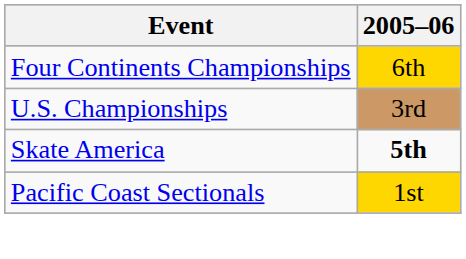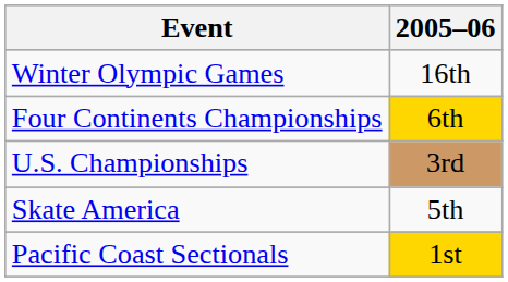 <table class="wikitable" style="text-align:center">
 <tr>
 <th>Event</th>
 <th>2005–06</th>
+</tr>
+<tr>
+<td align=left><a href='#'>Winter Olympic Games</a></td>
+<td>16th</td>
 </tr>
 <tr>
 <td align=left><a href='#'>Four Continents Championships</a></td>
 <td style="background: gold;">6th</td>
 </tr>
 <tr>
 <td align=left><a href='#'>U.S. Championships</a></td>
 <td bgcolor=cc9966>3rd</td>
 </tr>
 <tr>
 <td align=left><a href='#'>Skate America</a></td>
-<td><strong>5th</strong></td>
+<td>5th</td>
 </tr>
 <tr>
 <td align=left><a href='#'>Pacific Coast Sectionals</a></td>
 <td bgcolor=gold>1st</td>
 </tr>
 </table>
